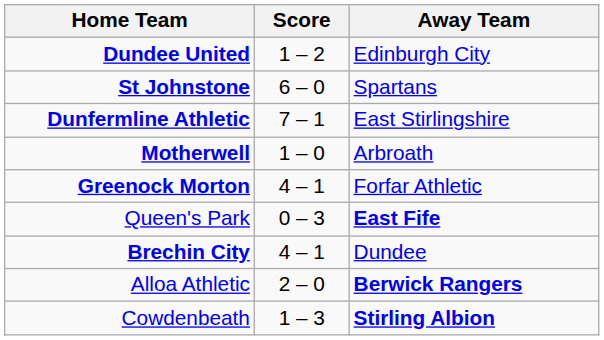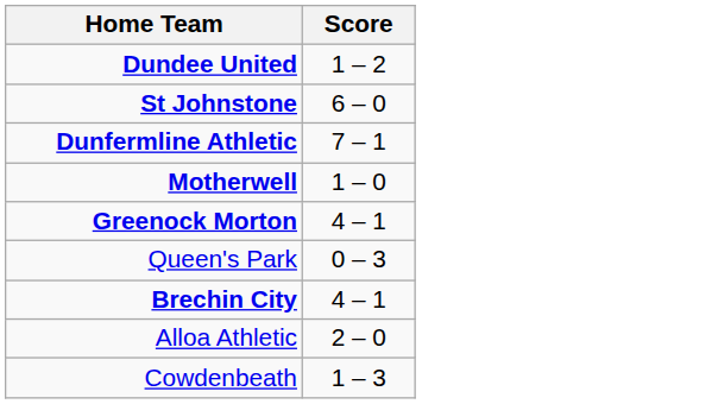 <table class="wikitable" style="border-collapse: collapse;">
 <tr>
 <th align="right" width="185">Home Team</th>
 <th align="center" width="65"> Score </th>
-<th align="left" width="185">Away Team</th>
 </tr>
 <tr>
 <td style="text-align: right;"><strong><a href='#'>Dundee United</a></strong></td>
 <td style="text-align: center;">1 – 2</td>
-<td style="text-align: left;"><a href='#'>Edinburgh City</a></td>
 </tr>
 <tr>
 <td style="text-align: right;"><strong><a href='#'>St Johnstone</a></strong></td>
 <td style="text-align: center;">6 – 0</td>
-<td style="text-align: left;"><a href='#'>Spartans</a></td>
 </tr>
 <tr>
 <td style="text-align: right;"><strong><a href='#'>Dunfermline Athletic</a></strong></td>
 <td style="text-align: center;">7 – 1</td>
-<td style="text-align: left;"><a href='#'>East Stirlingshire</a></td>
 </tr>
 <tr>
 <td style="text-align: right;"><strong><a href='#'>Motherwell</a></strong></td>
 <td style="text-align: center;">1 – 0</td>
-<td style="text-align: left;"><a href='#'>Arbroath</a></td>
 </tr>
 <tr>
 <td style="text-align: right;"><strong><a href='#'>Greenock Morton</a></strong></td>
 <td style="text-align: center;">4 – 1</td>
-<td style="text-align: left;"><a href='#'>Forfar Athletic</a></td>
 </tr>
 <tr>
 <td style="text-align: right;"><a href='#'>Queen's Park</a></td>
 <td style="text-align: center;">0 – 3</td>
-<td style="text-align: left;"><strong><a href='#'>East Fife</a></strong></td>
 </tr>
 <tr>
 <td style="text-align: right;"><strong><a href='#'>Brechin City</a></strong></td>
 <td style="text-align: center;">4 – 1</td>
-<td style="text-align: left;"><a href='#'>Dundee</a></td>
 </tr>
 <tr>
 <td style="text-align: right;"><a href='#'>Alloa Athletic</a></td>
 <td style="text-align: center;">2 – 0</td>
-<td style="text-align: left;"><strong><a href='#'>Berwick Rangers</a></strong></td>
 </tr>
 <tr>
 <td style="text-align: right;"><a href='#'>Cowdenbeath</a></td>
 <td style="text-align: center;">1 – 3</td>
-<td style="text-align: left;"><strong><a href='#'>Stirling Albion</a></strong></td>
 </tr>
 </table>
